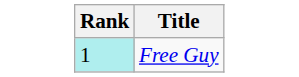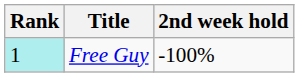 <table class="wikitable sortable" style="margin:auto; margin:auto;">
 <tr>
 <th>Rank</th>
 <th>Title</th>
+<th>2nd week hold</th>
 </tr>
 <tr>
 <td style="background: paleturquoise;">1</td>
 <td><em><a href='#'>Free Guy</a></em></td>
+<td>-100%</td>
 </tr>
 </table>
